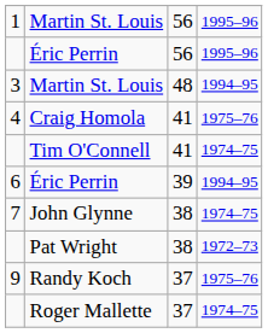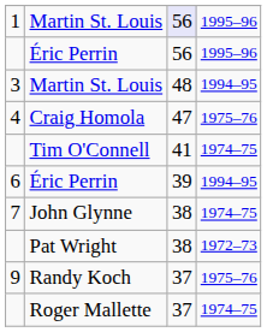 <table class="wikitable">
 <tr>
 </tr>
 <tr>
 <td>1</td>
 <td><a href='#'>Martin St. Louis</a></td>
-<td>56</td>
+<td style="background: lavender;">56</td>
 <td style="font-size:80%;"><a href='#'>1995–96</a></td>
 </tr>
 <tr>
 <td></td>
 <td><a href='#'>Éric Perrin</a></td>
 <td>56</td>
 <td style="font-size:80%;"><a href='#'>1995–96</a></td>
 </tr>
 <tr>
 <td>3</td>
 <td><a href='#'>Martin St. Louis</a></td>
 <td>48</td>
 <td style="font-size:80%;"><a href='#'>1994–95</a></td>
 </tr>
 <tr>
 <td>4</td>
 <td><a href='#'>Craig Homola</a></td>
-<td>41</td>
+<td>47</td>
 <td style="font-size:80%;"><a href='#'>1975–76</a></td>
 </tr>
 <tr>
 <td></td>
 <td><a href='#'>Tim O'Connell</a></td>
 <td>41</td>
 <td style="font-size:80%;"><a href='#'>1974–75</a></td>
 </tr>
 <tr>
 <td>6</td>
 <td><a href='#'>Éric Perrin</a></td>
 <td>39</td>
 <td style="font-size:80%;"><a href='#'>1994–95</a></td>
 </tr>
 <tr>
 <td>7</td>
 <td>John Glynne</td>
 <td>38</td>
 <td style="font-size:80%;"><a href='#'>1974–75</a></td>
 </tr>
 <tr>
 <td></td>
 <td>Pat Wright</td>
 <td>38</td>
 <td style="font-size:80%;"><a href='#'>1972–73</a></td>
 </tr>
 <tr>
 <td>9</td>
 <td>Randy Koch</td>
 <td>37</td>
 <td style="font-size:80%;"><a href='#'>1975–76</a></td>
 </tr>
 <tr>
 <td></td>
 <td>Roger Mallette</td>
 <td>37</td>
 <td style="font-size:80%;"><a href='#'>1974–75</a></td>
 </tr>
 </table>
